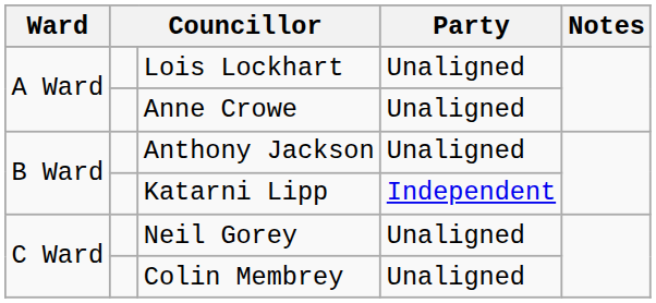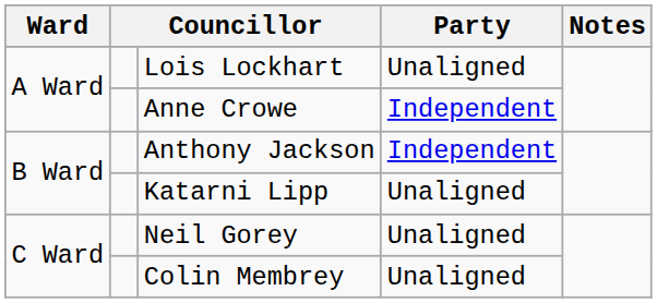 <table class="wikitable">
 <tr>
 <th>Ward</th>
 <th colspan="2">Councillor</th>
 <th>Party</th>
 <th>Notes</th>
 </tr>
 <tr>
 <td rowspan="2">A Ward</td>
 <td> </td>
 <td>Lois Lockhart</td>
 <td>Unaligned</td>
 <td rowspan=2></td>
 </tr>
 <tr>
 <td> </td>
 <td>Anne Crowe</td>
-<td>Unaligned</td>
+<td><a href='#'>Independent</a></td>
 </tr>
 <tr>
 <td rowspan="2">B Ward</td>
 <td> </td>
 <td>Anthony Jackson</td>
-<td>Unaligned</td>
+<td><a href='#'>Independent</a></td>
 <td rowspan=2></td>
 </tr>
 <tr>
 <td> </td>
 <td>Katarni Lipp</td>
-<td><a href='#'>Independent</a></td>
+<td>Unaligned</td>
 </tr>
 <tr>
 <td rowspan="2">C Ward</td>
 <td> </td>
 <td>Neil Gorey</td>
 <td>Unaligned</td>
 <td rowspan=2></td>
 </tr>
 <tr>
 <td> </td>
 <td>Colin Membrey</td>
 <td>Unaligned</td>
 </tr>
 </table>
